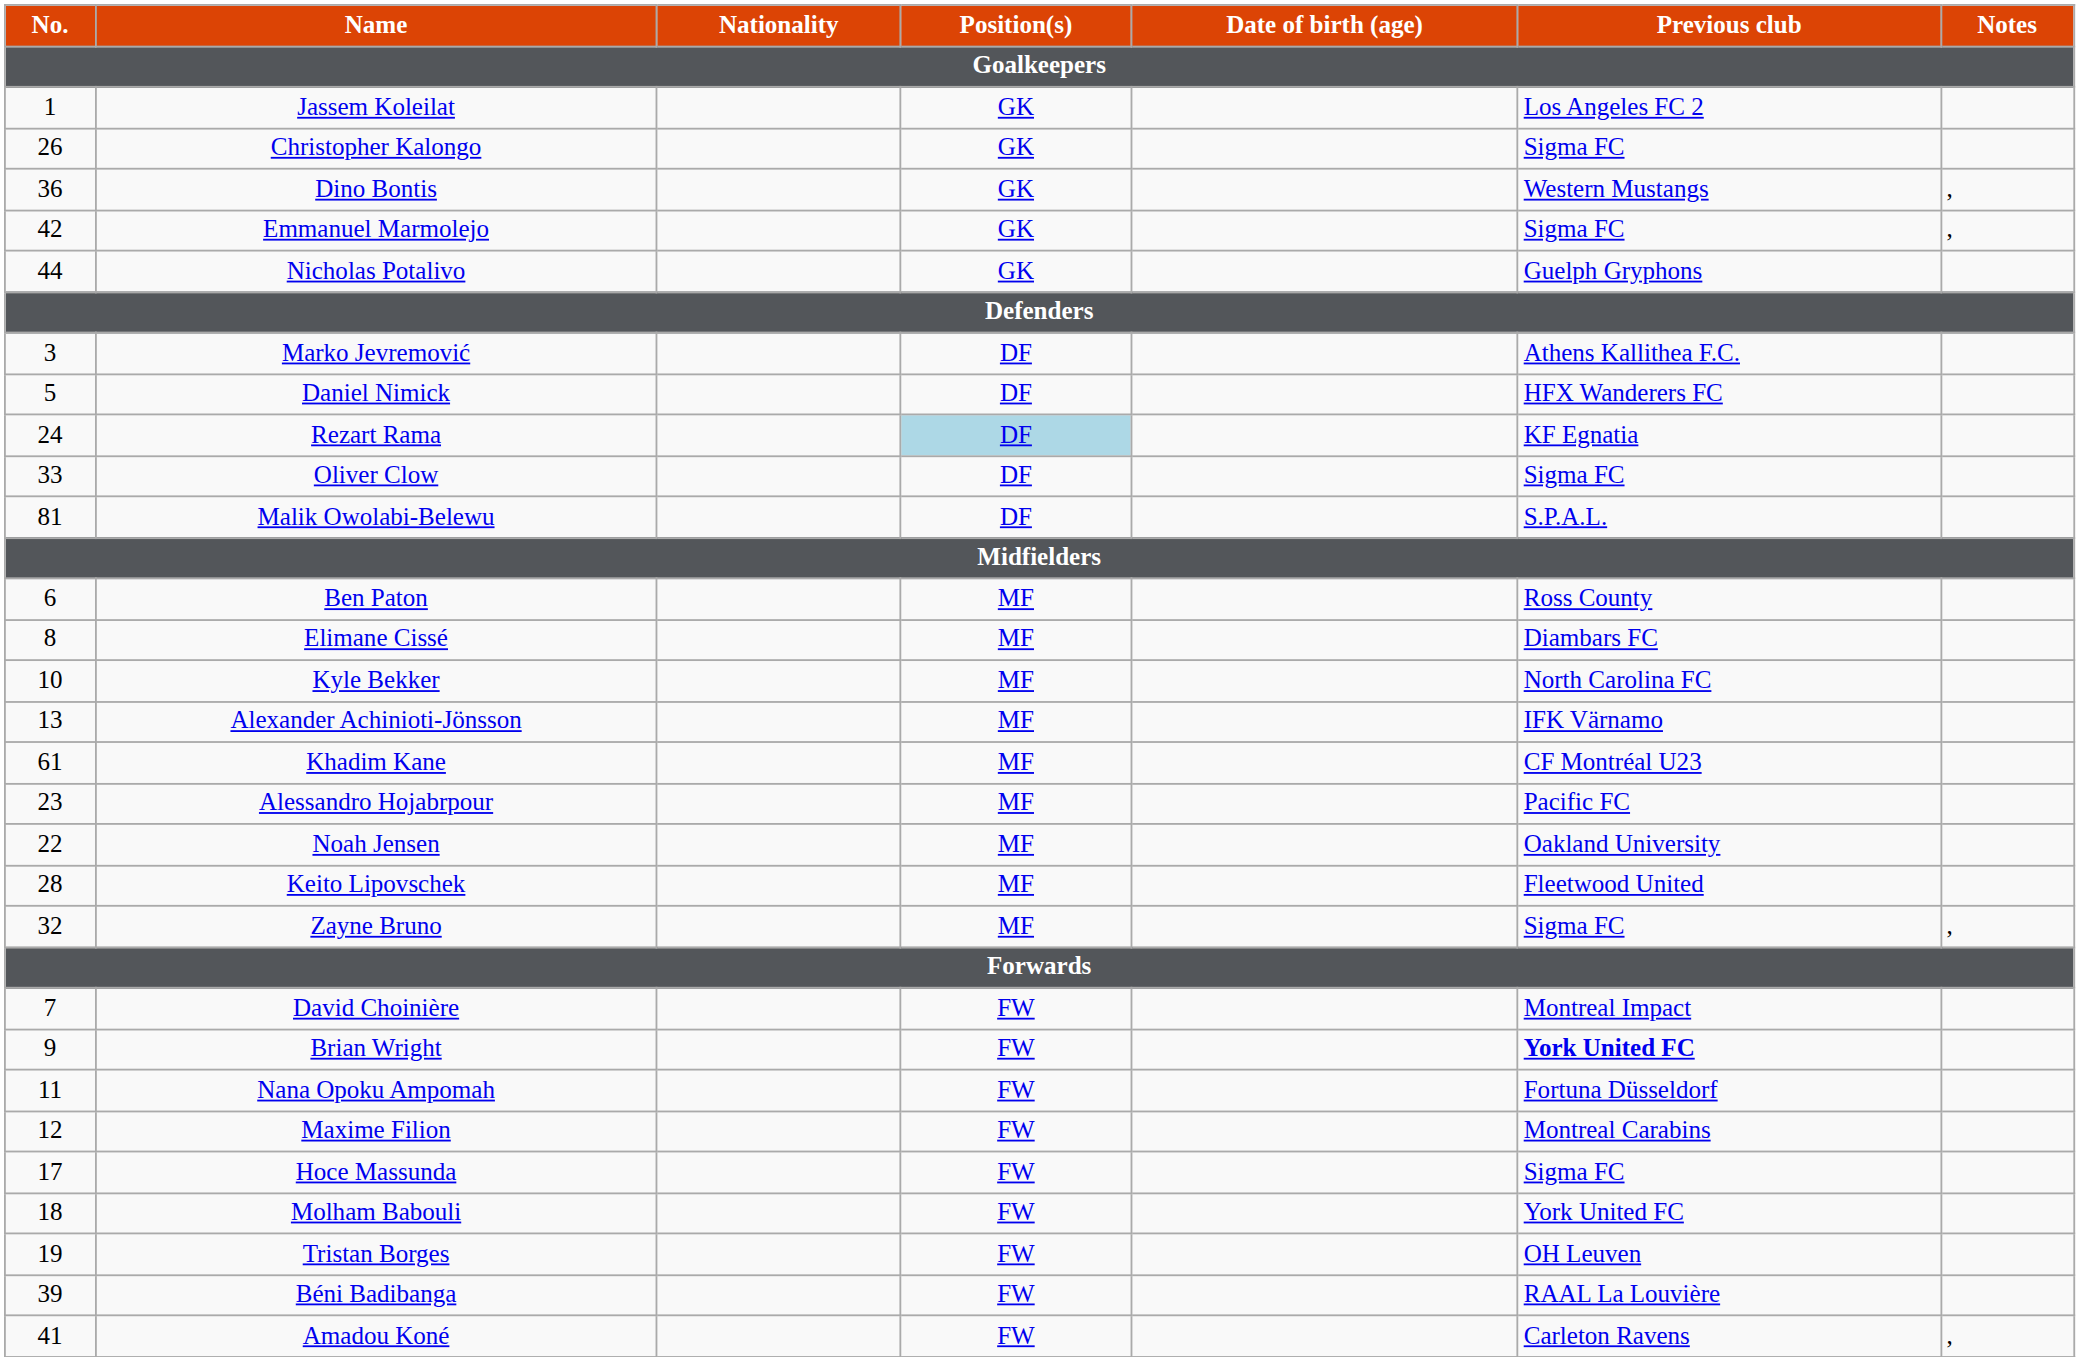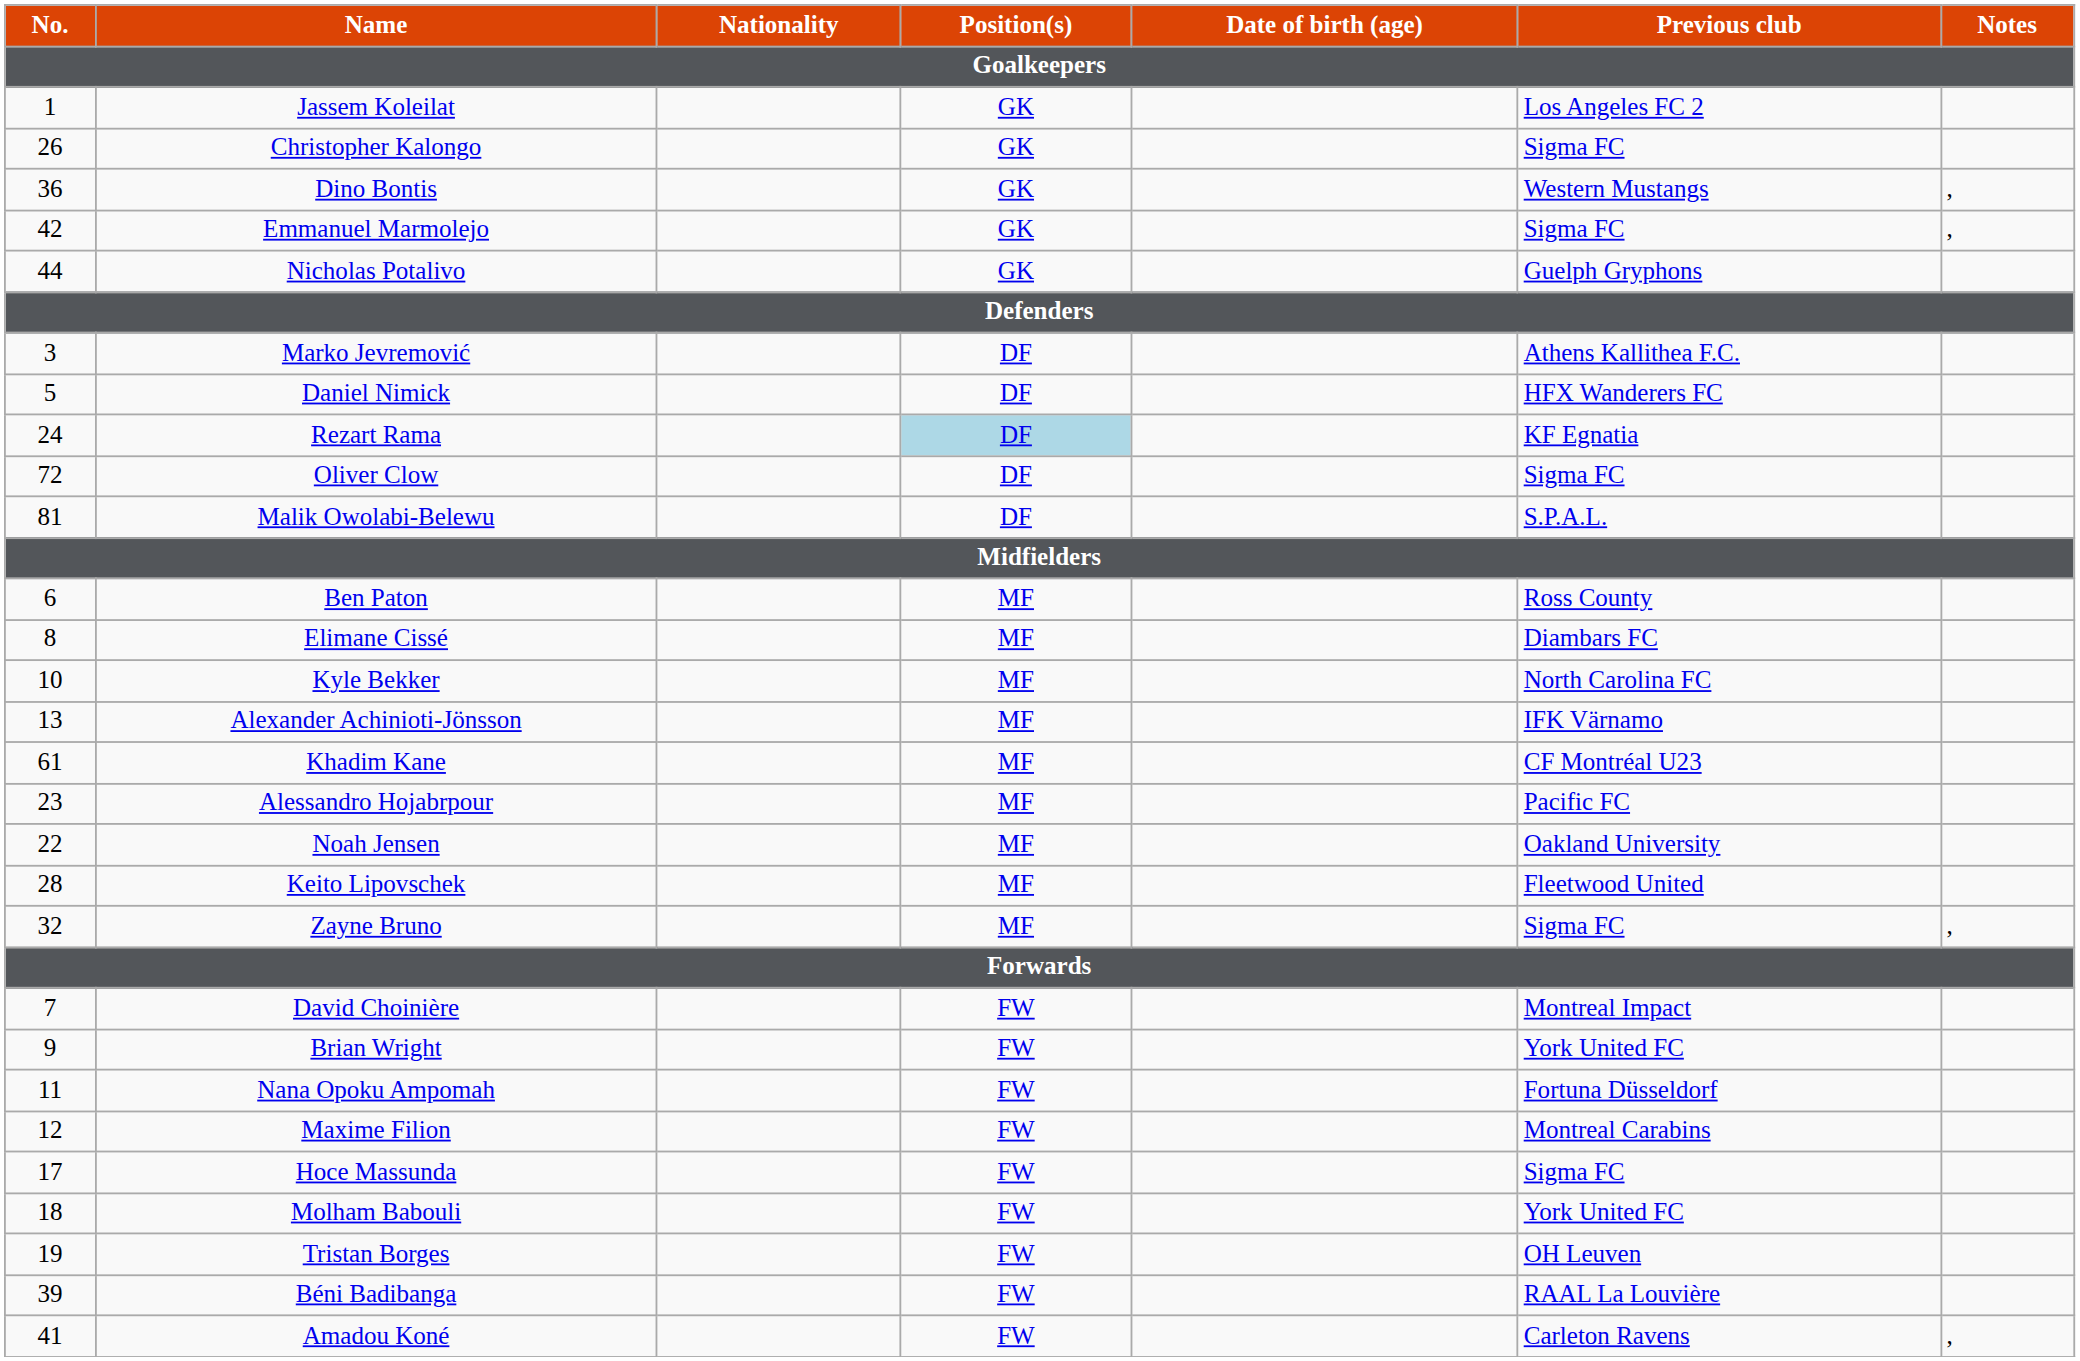 <table class="wikitable" style="text-align:center; font-size:86%; width:90%;">
 <tr>
 <th style="background:#DC4405; color:white; text-align:center;">No.</th>
 <th style="background:#DC4405; color:white; text-align:center;">Name</th>
 <th style="background:#DC4405; color:white; text-align:center;">Nationality</th>
 <th style="background:#DC4405; color:white; text-align:center;">Position(s)</th>
 <th style="background:#DC4405; color:white; text-align:center;">Date of birth (age)</th>
 <th style="background:#DC4405; color:white; text-align:center;">Previous club</th>
 <th style="background:#DC4405; color:white; text-align:center;">Notes</th>
 </tr>
 <tr>
 <th colspan="10" style="background:#53565A; color:white; text-align:center;">Goalkeepers</th>
 </tr>
 <tr>
 <td>1</td>
 <td><a href='#'>Jassem Koleilat</a></td>
 <td></td>
 <td><a href='#'>GK</a></td>
 <td></td>
 <td align="left"> <a href='#'>Los Angeles FC 2</a></td>
 <td align="left"></td>
 </tr>
 <tr>
 <td>26</td>
 <td><a href='#'>Christopher Kalongo</a></td>
 <td></td>
 <td><a href='#'>GK</a></td>
 <td></td>
 <td align="left"> <a href='#'>Sigma FC</a></td>
 <td align="left"></td>
 </tr>
 <tr>
 <td>36</td>
 <td><a href='#'>Dino Bontis</a></td>
 <td></td>
 <td><a href='#'>GK</a></td>
 <td></td>
 <td align="left"> <a href='#'>Western Mustangs</a></td>
 <td align="left">, </td>
 </tr>
 <tr>
 <td>42</td>
 <td><a href='#'>Emmanuel Marmolejo</a></td>
 <td></td>
 <td><a href='#'>GK</a></td>
 <td></td>
 <td align="left"> <a href='#'>Sigma FC</a></td>
 <td align="left">, </td>
 </tr>
 <tr>
 <td>44</td>
 <td><a href='#'>Nicholas Potalivo</a></td>
 <td></td>
 <td><a href='#'>GK</a></td>
 <td></td>
 <td align="left"> <a href='#'>Guelph Gryphons</a></td>
 <td align="left"></td>
 </tr>
 <tr>
 <th colspan="10" style="background:#53565A; color:white; text-align:center;">Defenders</th>
 </tr>
 <tr>
 <td>3</td>
 <td><a href='#'>Marko Jevremović</a></td>
 <td></td>
 <td><a href='#'>DF</a></td>
 <td></td>
 <td align="left"> <a href='#'>Athens Kallithea F.C.</a></td>
 <td align="left"><a href='#'></a></td>
 </tr>
 <tr>
 <td>5</td>
 <td><a href='#'>Daniel Nimick</a></td>
 <td></td>
 <td><a href='#'>DF</a></td>
 <td></td>
 <td align="left"> <a href='#'>HFX Wanderers FC</a></td>
 <td align="left"></td>
 </tr>
 <tr>
 <td>24</td>
 <td><a href='#'>Rezart Rama</a></td>
 <td></td>
 <td style="background: lightblue;"><a href='#'>DF</a></td>
 <td></td>
 <td align="left"> <a href='#'>KF Egnatia</a></td>
 <td align="left"><a href='#'></a></td>
 </tr>
 <tr>
-<td>33</td>
+<td>72</td>
 <td><a href='#'>Oliver Clow</a></td>
 <td></td>
 <td><a href='#'>DF</a></td>
 <td></td>
 <td align="left"> <a href='#'>Sigma FC</a></td>
 <td align="left"></td>
 </tr>
 <tr>
 <td>81</td>
 <td><a href='#'>Malik Owolabi-Belewu</a></td>
 <td></td>
 <td><a href='#'>DF</a></td>
 <td></td>
 <td align="left"> <a href='#'>S.P.A.L.</a></td>
 <td align="left"></td>
 </tr>
 <tr>
 <th colspan="10" style="background:#53565A; color:white; text-align:center;">Midfielders</th>
 </tr>
 <tr>
 <td>6</td>
 <td><a href='#'>Ben Paton</a></td>
 <td></td>
 <td><a href='#'>MF</a></td>
 <td></td>
 <td align="left"> <a href='#'>Ross County</a></td>
 <td align="left"></td>
 </tr>
 <tr>
 <td>8</td>
 <td><a href='#'>Elimane Cissé</a></td>
 <td></td>
 <td><a href='#'>MF</a></td>
 <td></td>
 <td align="left"> <a href='#'>Diambars FC</a></td>
 <td align="left"></td>
 </tr>
 <tr>
 <td>10</td>
 <td><a href='#'>Kyle Bekker</a></td>
 <td></td>
 <td><a href='#'>MF</a></td>
 <td></td>
 <td align="left"> <a href='#'>North Carolina FC</a></td>
 <td align="left"></td>
 </tr>
 <tr>
 <td>13</td>
 <td><a href='#'>Alexander Achinioti-Jönsson</a></td>
 <td></td>
 <td><a href='#'>MF</a></td>
 <td></td>
 <td align="left"> <a href='#'>IFK Värnamo</a></td>
 <td align="left"></td>
 </tr>
 <tr>
 <td>61</td>
 <td><a href='#'>Khadim Kane</a></td>
 <td></td>
 <td><a href='#'>MF</a></td>
 <td></td>
 <td align="left"> <a href='#'>CF Montréal U23</a></td>
 <td align="left"></td>
 </tr>
 <tr>
 <td>23</td>
 <td><a href='#'>Alessandro Hojabrpour</a></td>
 <td></td>
 <td><a href='#'>MF</a></td>
 <td></td>
 <td align="left"> <a href='#'>Pacific FC</a></td>
 <td align="left"></td>
 </tr>
 <tr>
 <td>22</td>
 <td><a href='#'>Noah Jensen</a></td>
 <td></td>
 <td><a href='#'>MF</a></td>
 <td></td>
 <td align="left"> <a href='#'>Oakland University</a></td>
 <td align="left"></td>
 </tr>
 <tr>
 <td>28</td>
 <td><a href='#'>Keito Lipovschek</a></td>
 <td></td>
 <td><a href='#'>MF</a></td>
 <td></td>
 <td align="left"> <a href='#'>Fleetwood United</a></td>
 <td align="left"></td>
 </tr>
 <tr>
 <td>32</td>
 <td><a href='#'>Zayne Bruno</a></td>
 <td></td>
 <td><a href='#'>MF</a></td>
 <td></td>
 <td align="left"> <a href='#'>Sigma FC</a></td>
 <td align="left">, </td>
 </tr>
 <tr>
 <th colspan="10" style="background:#53565A; color:white; text-align:center;">Forwards</th>
 </tr>
 <tr>
 <td>7</td>
 <td><a href='#'>David Choinière</a></td>
 <td></td>
 <td><a href='#'>FW</a></td>
 <td></td>
 <td align="left"> <a href='#'>Montreal Impact</a></td>
 <td align="left"></td>
 </tr>
 <tr>
 <td>9</td>
 <td><a href='#'>Brian Wright</a></td>
 <td></td>
 <td><a href='#'>FW</a></td>
 <td></td>
-<td align="left"><strong> <a href='#'>York United FC</a></strong></td>
+<td align="left"> <a href='#'>York United FC</a></td>
 <td align="left"></td>
 </tr>
 <tr>
 <td>11</td>
 <td><a href='#'>Nana Opoku Ampomah</a></td>
 <td></td>
 <td><a href='#'>FW</a></td>
 <td></td>
 <td align="left"> <a href='#'>Fortuna Düsseldorf</a></td>
 <td align="left"><a href='#'></a></td>
 </tr>
 <tr>
 <td>12</td>
 <td><a href='#'>Maxime Filion</a></td>
 <td></td>
 <td><a href='#'>FW</a></td>
 <td></td>
 <td align="left"> <a href='#'>Montreal Carabins</a></td>
 <td align="left"></td>
 </tr>
 <tr>
 <td>17</td>
 <td><a href='#'>Hoce Massunda</a></td>
 <td></td>
 <td><a href='#'>FW</a></td>
 <td></td>
 <td align="left"> <a href='#'>Sigma FC</a></td>
 <td align="left"></td>
 </tr>
 <tr>
 <td>18</td>
 <td><a href='#'>Molham Babouli</a></td>
 <td></td>
 <td><a href='#'>FW</a></td>
 <td></td>
 <td align="left"> <a href='#'>York United FC</a></td>
 <td align="left"></td>
 </tr>
 <tr>
 <td>19</td>
 <td><a href='#'>Tristan Borges</a></td>
 <td></td>
 <td><a href='#'>FW</a></td>
 <td></td>
 <td align="left"> <a href='#'>OH Leuven</a></td>
 <td align="left"></td>
 </tr>
 <tr>
 <td>39</td>
 <td><a href='#'>Béni Badibanga</a></td>
 <td></td>
 <td><a href='#'>FW</a></td>
 <td></td>
 <td align="left"> <a href='#'>RAAL La Louvière</a></td>
 <td align="left"><a href='#'></a></td>
 </tr>
 <tr>
 <td>41</td>
 <td><a href='#'>Amadou Koné</a></td>
 <td></td>
 <td><a href='#'>FW</a></td>
 <td></td>
 <td align="left"> <a href='#'>Carleton Ravens</a></td>
 <td align="left">, </td>
 </tr>
 <tr>
 </tr>
 </table>
